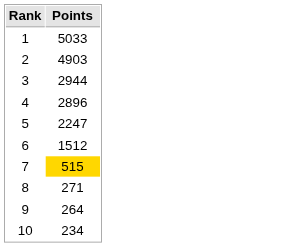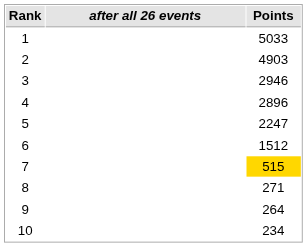 <table cellspacing="1" cellpadding="3" style="border:1px solid #AAAAAA;font-size:86%">
 <tr style="background-color: #E4E4E4;">
 <th style="border-bottom:1px solid #AAAAAA; width: 10px;">Rank</th>
+<th style="border-bottom:1px solid #AAAAAA; width: 200px;"><em>after all 26 events</em></th>
 <th style="border-bottom:1px solid #AAAAAA; width: 50px;">Points</th>
 </tr>
 <tr>
 <td align=center>1</td>
+<td><strong></strong></td>
 <td align=center>5033</td>
 </tr>
 <tr>
 <td align=center>2</td>
+<td></td>
 <td align=center>4903</td>
 </tr>
 <tr>
 <td align=center>3</td>
-<td align=center>2944</td>
+<td></td>
+<td align=center>2946</td>
 </tr>
 <tr>
 <td align=center>4</td>
+<td></td>
 <td align=center>2896</td>
 </tr>
 <tr>
 <td align=center>5</td>
+<td></td>
 <td align=center>2247</td>
 </tr>
 <tr>
 <td align=center>6</td>
+<td></td>
 <td align=center>1512</td>
 </tr>
 <tr>
 <td align=center>7</td>
+<td></td>
 <td align=center style="background: gold;">515</td>
 </tr>
 <tr>
 <td align=center>8</td>
+<td></td>
 <td align=center>271</td>
 </tr>
 <tr>
 <td align=center>9</td>
+<td></td>
 <td align=center>264</td>
 </tr>
 <tr>
 <td align=center>10</td>
+<td></td>
 <td align=center>234</td>
 </tr>
 </table>
